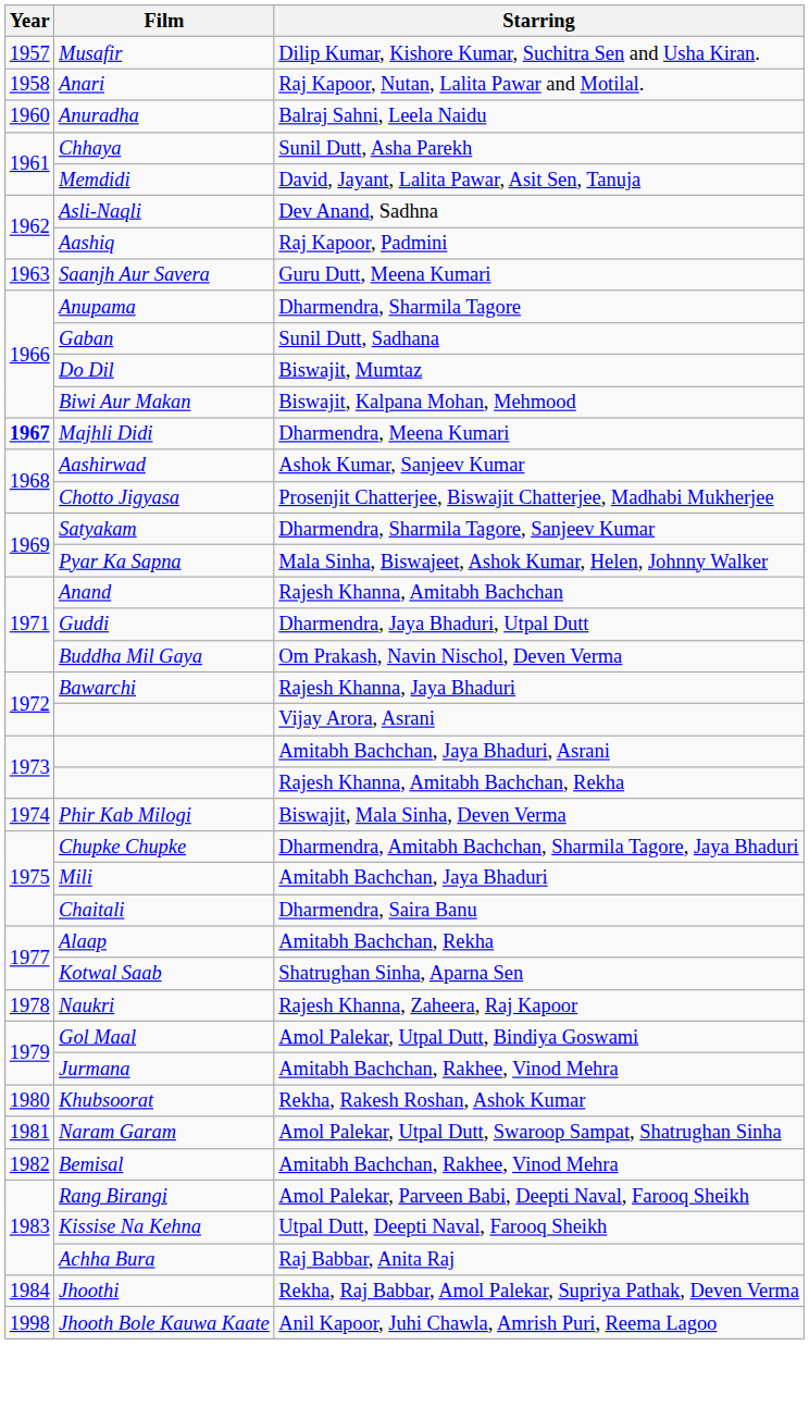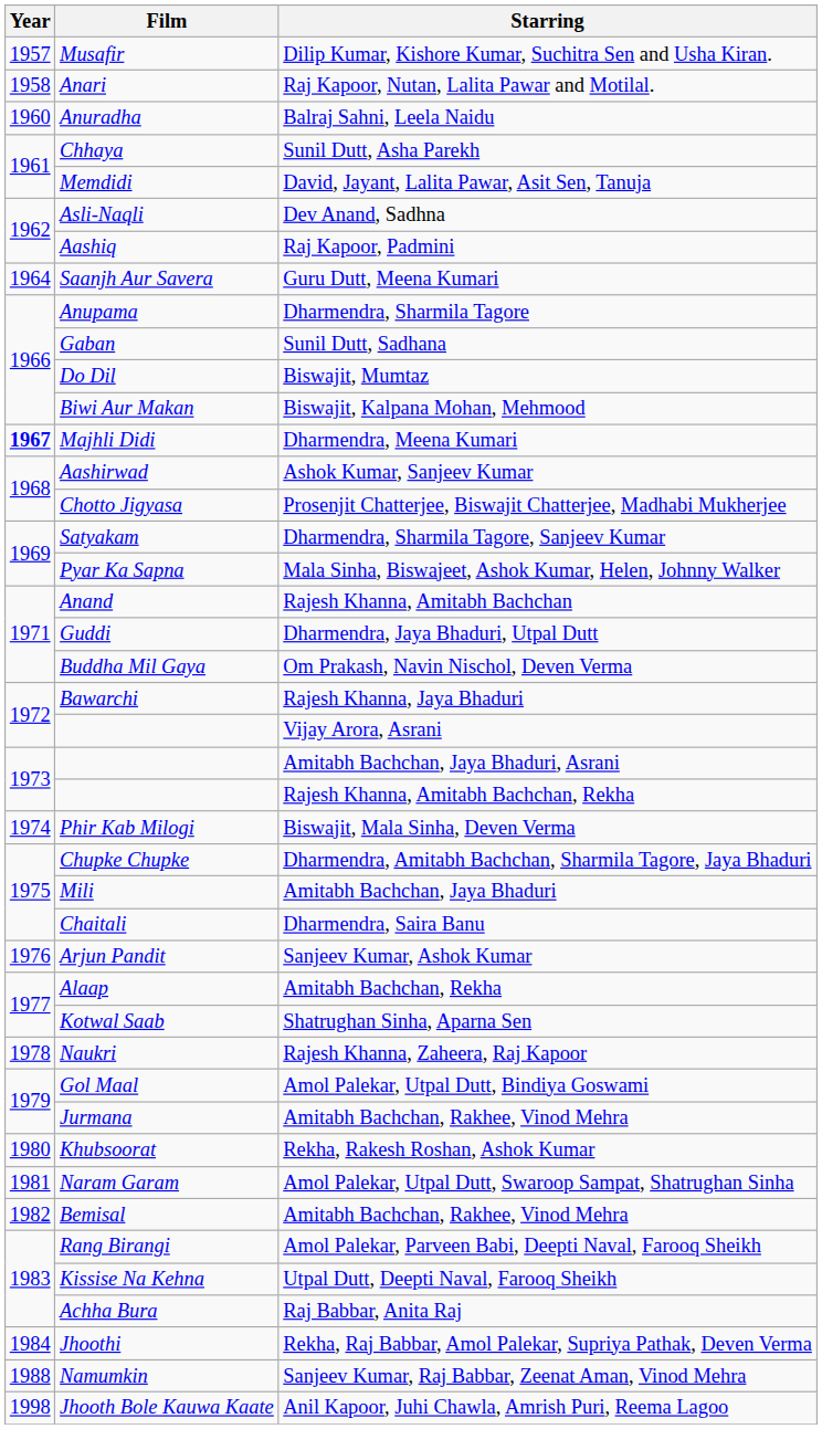 <table class="wikitable">
 <tr>
 <th>Year</th>
 <th>Film</th>
 <th>Starring</th>
 </tr>
 <tr>
 <td><a href='#'>1957</a></td>
 <td><em><a href='#'>Musafir</a></em></td>
 <td><a href='#'>Dilip Kumar</a>, <a href='#'>Kishore Kumar</a>, <a href='#'>Suchitra Sen</a> and <a href='#'>Usha Kiran</a>.</td>
 </tr>
 <tr>
 <td><a href='#'>1958</a></td>
 <td><em><a href='#'>Anari</a></em></td>
 <td><a href='#'>Raj Kapoor</a>, <a href='#'>Nutan</a>, <a href='#'>Lalita Pawar</a> and <a href='#'>Motilal</a>.</td>
 </tr>
 <tr>
 <td><a href='#'>1960</a></td>
 <td><em><a href='#'>Anuradha</a></em></td>
 <td><a href='#'>Balraj Sahni</a>, <a href='#'>Leela Naidu</a></td>
 </tr>
 <tr>
 <td rowspan="2"><a href='#'>1961</a></td>
 <td><em><a href='#'>Chhaya</a></em></td>
 <td><a href='#'>Sunil Dutt</a>, <a href='#'>Asha Parekh</a></td>
 </tr>
 <tr>
 <td><em><a href='#'>Memdidi</a></em></td>
 <td><a href='#'>David</a>, <a href='#'>Jayant</a>, <a href='#'>Lalita Pawar</a>, <a href='#'>Asit Sen</a>, <a href='#'>Tanuja</a></td>
 </tr>
 <tr>
 <td rowspan="2"><a href='#'>1962</a></td>
 <td><em><a href='#'>Asli-Naqli</a></em></td>
 <td><a href='#'>Dev Anand</a>, Sadhna</td>
 </tr>
 <tr>
 <td><em><a href='#'>Aashiq</a></em></td>
 <td><a href='#'>Raj Kapoor</a>, <a href='#'>Padmini</a></td>
 </tr>
 <tr>
-<td><a href='#'>1963</a></td>
+<td><a href='#'>1964</a></td>
 <td><em><a href='#'>Saanjh Aur Savera</a></em></td>
 <td><a href='#'>Guru Dutt</a>, <a href='#'>Meena Kumari</a></td>
 </tr>
 <tr>
 <td rowspan="4"><a href='#'>1966</a></td>
 <td><em><a href='#'>Anupama</a></em></td>
 <td><a href='#'>Dharmendra</a>, <a href='#'>Sharmila Tagore</a></td>
 </tr>
 <tr>
 <td><em><a href='#'>Gaban</a></em></td>
 <td><a href='#'>Sunil Dutt</a>, <a href='#'>Sadhana</a></td>
 </tr>
 <tr>
 <td><em><a href='#'>Do Dil</a></em></td>
 <td><a href='#'>Biswajit</a>, <a href='#'>Mumtaz</a></td>
 </tr>
 <tr>
 <td><em><a href='#'>Biwi Aur Makan</a></em></td>
 <td><a href='#'>Biswajit</a>, <a href='#'>Kalpana Mohan</a>, <a href='#'>Mehmood</a></td>
 </tr>
 <tr>
 <td><strong><a href='#'>1967</a></strong></td>
 <td><em><a href='#'>Majhli Didi</a></em></td>
 <td><a href='#'>Dharmendra</a>, <a href='#'>Meena Kumari</a></td>
 </tr>
 <tr>
 <td rowspan="2"><a href='#'>1968</a></td>
 <td><em><a href='#'>Aashirwad</a></em></td>
 <td><a href='#'>Ashok Kumar</a>, <a href='#'>Sanjeev Kumar</a></td>
 </tr>
 <tr>
 <td><em><a href='#'>Chotto Jigyasa</a></em></td>
 <td><a href='#'>Prosenjit Chatterjee</a>, <a href='#'>Biswajit Chatterjee</a>, <a href='#'>Madhabi Mukherjee</a></td>
 </tr>
 <tr>
 <td rowspan="2"><a href='#'>1969</a></td>
 <td><em><a href='#'>Satyakam</a></em></td>
 <td><a href='#'>Dharmendra</a>, <a href='#'>Sharmila Tagore</a>, <a href='#'>Sanjeev Kumar</a></td>
 </tr>
 <tr>
 <td><em><a href='#'>Pyar Ka Sapna</a></em></td>
 <td><a href='#'>Mala Sinha</a>, <a href='#'>Biswajeet</a>, <a href='#'>Ashok Kumar</a>, <a href='#'>Helen</a>, <a href='#'>Johnny Walker</a></td>
 </tr>
 <tr>
 <td rowspan="3"><a href='#'>1971</a></td>
 <td><em><a href='#'>Anand</a></em></td>
 <td><a href='#'>Rajesh Khanna</a>, <a href='#'>Amitabh Bachchan</a></td>
 </tr>
 <tr>
 <td><em><a href='#'>Guddi</a></em></td>
 <td><a href='#'>Dharmendra</a>, <a href='#'>Jaya Bhaduri</a>, <a href='#'>Utpal Dutt</a></td>
 </tr>
 <tr>
 <td><em><a href='#'>Buddha Mil Gaya</a></em></td>
 <td><a href='#'>Om Prakash</a>, <a href='#'>Navin Nischol</a>, <a href='#'>Deven Verma</a></td>
 </tr>
 <tr>
 <td rowspan="2"><a href='#'>1972</a></td>
 <td><em><a href='#'>Bawarchi</a></em></td>
 <td><a href='#'>Rajesh Khanna</a>, <a href='#'>Jaya Bhaduri</a></td>
 </tr>
 <tr>
 <td></td>
 <td><a href='#'>Vijay Arora</a>, <a href='#'>Asrani</a></td>
 </tr>
 <tr>
 <td rowspan="2"><a href='#'>1973</a></td>
 <td></td>
 <td><a href='#'>Amitabh Bachchan</a>, <a href='#'>Jaya Bhaduri</a>, <a href='#'>Asrani</a></td>
 </tr>
 <tr>
 <td></td>
 <td><a href='#'>Rajesh Khanna</a>, <a href='#'>Amitabh Bachchan</a>, <a href='#'>Rekha</a></td>
 </tr>
 <tr>
 <td><a href='#'>1974</a></td>
 <td><em><a href='#'>Phir Kab Milogi</a></em></td>
 <td><a href='#'>Biswajit</a>, <a href='#'>Mala Sinha</a>, <a href='#'>Deven Verma</a></td>
 </tr>
 <tr>
 <td rowspan="3"><a href='#'>1975</a></td>
 <td><em><a href='#'>Chupke Chupke</a></em></td>
 <td><a href='#'>Dharmendra</a>, <a href='#'>Amitabh Bachchan</a>, <a href='#'>Sharmila Tagore</a>, <a href='#'>Jaya Bhaduri</a></td>
 </tr>
 <tr>
 <td><em><a href='#'>Mili</a></em></td>
 <td><a href='#'>Amitabh Bachchan</a>, <a href='#'>Jaya Bhaduri</a></td>
 </tr>
 <tr>
 <td><em><a href='#'>Chaitali</a></em></td>
 <td><a href='#'>Dharmendra</a>, <a href='#'>Saira Banu</a></td>
 </tr>
 <tr>
+<td><a href='#'>1976</a></td>
+<td><em><a href='#'>Arjun Pandit</a></em></td>
+<td><a href='#'>Sanjeev Kumar</a>, <a href='#'>Ashok Kumar</a></td>
+</tr>
+<tr>
 <td rowspan="2"><a href='#'>1977</a></td>
 <td><em><a href='#'>Alaap</a></em></td>
 <td><a href='#'>Amitabh Bachchan</a>, <a href='#'>Rekha</a></td>
 </tr>
 <tr>
 <td><em><a href='#'>Kotwal Saab</a></em></td>
 <td><a href='#'>Shatrughan Sinha</a>, <a href='#'>Aparna Sen</a></td>
 </tr>
 <tr>
 <td><a href='#'>1978</a></td>
 <td><em><a href='#'>Naukri</a></em></td>
 <td><a href='#'>Rajesh Khanna</a>, <a href='#'>Zaheera</a>, <a href='#'>Raj Kapoor</a></td>
 </tr>
 <tr>
 <td rowspan="2"><a href='#'>1979</a></td>
 <td><em><a href='#'>Gol Maal</a></em></td>
 <td><a href='#'>Amol Palekar</a>, <a href='#'>Utpal Dutt</a>, <a href='#'>Bindiya Goswami</a></td>
 </tr>
 <tr>
 <td><em><a href='#'>Jurmana</a></em></td>
 <td><a href='#'>Amitabh Bachchan</a>, <a href='#'>Rakhee</a>, <a href='#'>Vinod Mehra</a></td>
 </tr>
 <tr>
 <td><a href='#'>1980</a></td>
 <td><em><a href='#'>Khubsoorat</a></em></td>
 <td><a href='#'>Rekha</a>, <a href='#'>Rakesh Roshan</a>, <a href='#'>Ashok Kumar</a></td>
 </tr>
 <tr>
 <td><a href='#'>1981</a></td>
 <td><em><a href='#'>Naram Garam</a></em></td>
 <td><a href='#'>Amol Palekar</a>, <a href='#'>Utpal Dutt</a>, <a href='#'>Swaroop Sampat</a>, <a href='#'>Shatrughan Sinha</a></td>
 </tr>
 <tr>
 <td><a href='#'>1982</a></td>
 <td><em><a href='#'>Bemisal</a></em></td>
 <td><a href='#'>Amitabh Bachchan</a>, <a href='#'>Rakhee</a>, <a href='#'>Vinod Mehra</a></td>
 </tr>
 <tr>
 <td rowspan="3"><a href='#'>1983</a></td>
 <td><em><a href='#'>Rang Birangi</a></em></td>
 <td><a href='#'>Amol Palekar</a>, <a href='#'>Parveen Babi</a>, <a href='#'>Deepti Naval</a>, <a href='#'>Farooq Sheikh</a></td>
 </tr>
 <tr>
 <td><em><a href='#'>Kissise Na Kehna</a></em></td>
 <td><a href='#'>Utpal Dutt</a>, <a href='#'>Deepti Naval</a>, <a href='#'>Farooq Sheikh</a></td>
 </tr>
 <tr>
 <td><em><a href='#'>Achha Bura</a></em></td>
 <td><a href='#'>Raj Babbar</a>, <a href='#'>Anita Raj</a></td>
 </tr>
 <tr>
 <td rowspan="1"><a href='#'>1984</a></td>
 <td><em><a href='#'>Jhoothi</a></em></td>
 <td><a href='#'>Rekha</a>, <a href='#'>Raj Babbar</a>, <a href='#'>Amol Palekar</a>, <a href='#'>Supriya Pathak</a>, <a href='#'>Deven Verma</a></td>
 </tr>
 <tr>
+<td rowspan="1"><a href='#'>1988</a></td>
+<td><em><a href='#'>Namumkin</a></em></td>
+<td><a href='#'>Sanjeev Kumar</a>, <a href='#'>Raj Babbar</a>, <a href='#'>Zeenat Aman</a>, <a href='#'>Vinod Mehra</a></td>
+</tr>
+<tr>
 <td rowspan="1"><a href='#'>1998</a></td>
 <td><em><a href='#'>Jhooth Bole Kauwa Kaate</a></em></td>
 <td><a href='#'>Anil Kapoor</a>, <a href='#'>Juhi Chawla</a>, <a href='#'>Amrish Puri</a>, <a href='#'>Reema Lagoo</a></td>
 </tr>
 <tr>
 </tr>
 </table>
